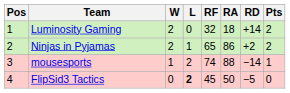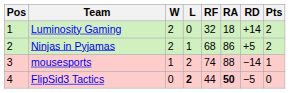 <table class="wikitable">
 <tr>
 <th width="20px">Pos</th>
 <th width="200px">Team</th>
 <th width="20px">W</th>
 <th width="20px">L</th>
 <th width="20px">RF</th>
 <th width="20px">RA</th>
 <th width="20px">RD</th>
 <th width="20px">Pts</th>
 </tr>
 <tr style="background: #D0F0C0;">
 <td>1</td>
 <td><a href='#'>Luminosity Gaming</a></td>
 <td>2</td>
 <td>0</td>
 <td>32</td>
 <td>18</td>
 <td>+14</td>
 <td>2</td>
 </tr>
 <tr style="background: #D0F0C0;">
 <td>2</td>
 <td><a href='#'>Ninjas in Pyjamas</a></td>
 <td>2</td>
 <td>1</td>
-<td>65</td>
+<td>68</td>
 <td>86</td>
-<td>+2</td>
+<td>+5</td>
 <td>2</td>
 </tr>
 <tr style="background: #FFCCCC;">
 <td>3</td>
 <td><a href='#'>mousesports</a></td>
 <td>1</td>
 <td>2</td>
 <td>74</td>
 <td>88</td>
 <td>−14</td>
 <td>1</td>
 </tr>
 <tr style="background: #FFCCCC;">
 <td>4</td>
 <td><a href='#'>FlipSid3 Tactics</a></td>
 <td>0</td>
 <td><strong>2</strong></td>
-<td>45</td>
-<td>50</td>
+<td>44</td>
+<td><strong>50</strong></td>
 <td>−5</td>
 <td>0</td>
 </tr>
 </table>
